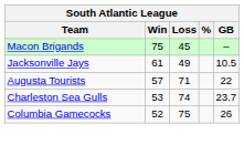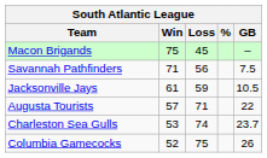 <table class="wikitable">
 <tr>
 <th colspan="5">South Atlantic League</th>
 </tr>
 <tr>
 <th width="60%">Team</th>
 <th>Win</th>
 <th>Loss</th>
 <th>%</th>
 <th>GB</th>
 </tr>
 <tr align=center bgcolor=ccffcc>
 <td align=left><a href='#'>Macon Brigands</a></td>
 <td>75</td>
 <td>45</td>
 <td></td>
 <td>–</td>
 </tr>
 <tr align=center>
+<td align=left><a href='#'>Savannah Pathfinders</a></td>
+<td>71</td>
+<td>56</td>
+<td></td>
+<td>7.5</td>
+</tr>
+<tr align=center>
 <td align=left><a href='#'>Jacksonville Jays</a></td>
 <td>61</td>
-<td>49</td>
+<td>59</td>
 <td></td>
 <td>10.5</td>
 </tr>
 <tr align=center>
 <td align=left><a href='#'>Augusta Tourists</a></td>
 <td>57</td>
 <td>71</td>
 <td></td>
 <td>22</td>
 </tr>
 <tr align=center>
 <td align=left><a href='#'>Charleston Sea Gulls</a></td>
 <td>53</td>
 <td>74</td>
 <td></td>
 <td>23.7</td>
 </tr>
 <tr align=center>
 <td align=left><a href='#'>Columbia Gamecocks</a></td>
 <td>52</td>
 <td>75</td>
 <td></td>
 <td>26</td>
 </tr>
 </table>
